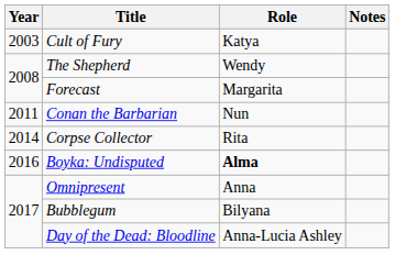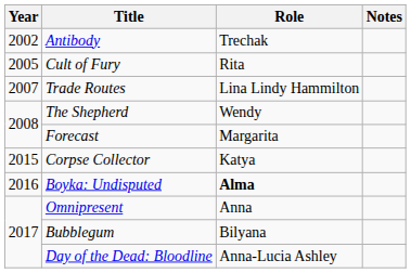 <table class="wikitable">
 <tr>
 <th>Year</th>
 <th>Title</th>
 <th>Role</th>
 <th>Notes</th>
 </tr>
 <tr>
-<td>2003</td>
+<td>2002</td>
+<td><em><a href='#'>Antibody</a></em></td>
+<td>Trechak</td>
+<td></td>
+</tr>
+<tr>
+<td>2005</td>
 <td><em>Cult of Fury</em></td>
-<td>Katya</td>
+<td>Rita</td>
+<td></td>
+</tr>
+<tr>
+<td>2007</td>
+<td><em>Trade Routes</em></td>
+<td>Lina Lindy Hammilton</td>
 <td></td>
 </tr>
 <tr>
 <td rowspan="2">2008</td>
 <td><em>The Shepherd</em></td>
 <td>Wendy</td>
 <td></td>
 </tr>
 <tr>
 <td><em>Forecast</em></td>
 <td>Margarita</td>
 <td></td>
 </tr>
 <tr>
-<td>2011</td>
-<td><em><a href='#'>Conan the Barbarian</a></em></td>
-<td>Nun</td>
-<td></td>
-</tr>
-<tr>
-<td>2014</td>
+<td>2015</td>
 <td><em>Corpse Collector</em></td>
-<td>Rita</td>
+<td>Katya</td>
 <td></td>
 </tr>
 <tr>
 <td>2016</td>
 <td><em><a href='#'>Boyka: Undisputed</a></em></td>
 <td><strong>Alma</strong></td>
 <td></td>
 </tr>
 <tr>
 <td rowspan="3">2017</td>
 <td><em><a href='#'>Omnipresent</a></em></td>
 <td>Anna</td>
 <td></td>
 </tr>
 <tr>
 <td><em>Bubblegum</em></td>
 <td>Bilyana</td>
 <td></td>
 </tr>
 <tr>
 <td><em><a href='#'>Day of the Dead: Bloodline</a></em></td>
 <td>Anna-Lucia Ashley</td>
 <td></td>
 </tr>
 </table>
